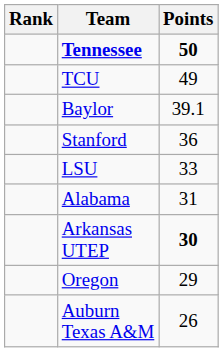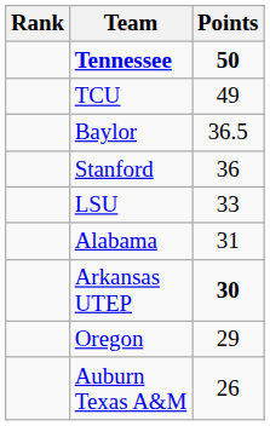 <table class="wikitable sortable" style="text-align:center">
 <tr>
 <th>Rank</th>
 <th>Team</th>
 <th>Points</th>
 </tr>
 <tr>
 <td></td>
 <td align="left"><strong><a href='#'>Tennessee</a></strong></td>
 <td><strong>50</strong></td>
 </tr>
 <tr>
 <td></td>
 <td align="left"><a href='#'>TCU</a></td>
 <td>49</td>
 </tr>
 <tr>
 <td></td>
 <td align="left"><a href='#'>Baylor</a></td>
-<td>39.1</td>
+<td>36.5</td>
 </tr>
 <tr>
 <td></td>
 <td align="left"><a href='#'>Stanford</a></td>
 <td>36</td>
 </tr>
 <tr>
 <td></td>
 <td align="left"><a href='#'>LSU</a></td>
 <td>33</td>
 </tr>
 <tr>
 <td></td>
 <td align="left"><a href='#'>Alabama</a></td>
 <td>31</td>
 </tr>
 <tr>
 <td></td>
 <td align="left"><a href='#'>Arkansas</a><br><a href='#'>UTEP</a></td>
 <td><strong>30</strong></td>
 </tr>
 <tr>
 <td></td>
 <td align="left"><a href='#'>Oregon</a></td>
 <td>29</td>
 </tr>
 <tr>
 <td></td>
 <td align="left"><a href='#'>Auburn</a><br><a href='#'>Texas A&M</a></td>
 <td>26</td>
 </tr>
 </table>
